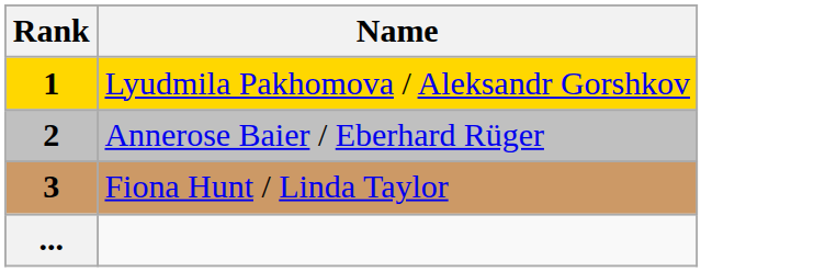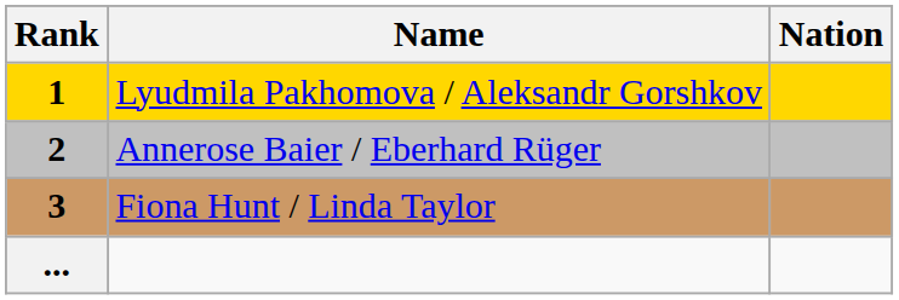 <table class="wikitable">
 <tr>
 <th>Rank</th>
 <th>Name</th>
+<th>Nation</th>
 </tr>
 <tr bgcolor="gold">
 <td align="center"><strong>1</strong></td>
 <td><a href='#'>Lyudmila Pakhomova</a> / <a href='#'>Aleksandr Gorshkov</a></td>
+<td></td>
 </tr>
 <tr bgcolor="silver">
 <td align="center"><strong>2</strong></td>
 <td><a href='#'>Annerose Baier</a> / <a href='#'>Eberhard Rüger</a></td>
+<td></td>
 </tr>
 <tr bgcolor="cc9966">
 <td align="center"><strong>3</strong></td>
 <td><a href='#'>Fiona Hunt</a> / <a href='#'>Linda Taylor</a></td>
+<td></td>
 </tr>
 <tr>
 <th>...</th>
 <td></td>
+<td></td>
 </tr>
 </table>
